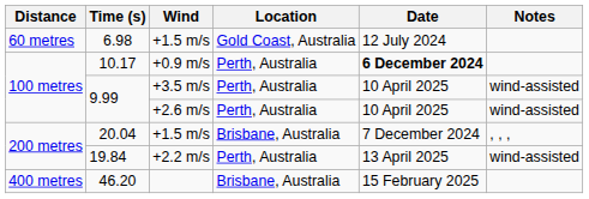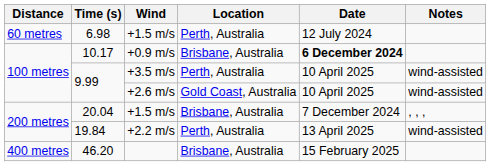 <table class="wikitable">
 <tr>
 <th>Distance</th>
 <th>Time (s)</th>
 <th>Wind</th>
 <th>Location</th>
 <th>Date</th>
 <th>Notes</th>
 </tr>
 <tr>
 <td><a href='#'>60 metres</a></td>
 <td align=center>6.98</td>
 <td>+1.5 m/s</td>
-<td><a href='#'>Gold Coast</a>, Australia</td>
+<td><a href='#'>Perth</a>, Australia</td>
 <td>12 July 2024</td>
 <td></td>
 </tr>
 <tr>
 <td rowspan="3"><a href='#'>100 metres</a></td>
 <td align=center>10.17</td>
 <td>+0.9 m/s</td>
-<td><a href='#'>Perth</a>, Australia</td>
+<td><a href='#'>Brisbane</a>, Australia</td>
 <td><strong>6 December 2024</strong></td>
 <td><strong></strong></td>
 </tr>
 <tr>
 <td rowspan=2>9.99 </td>
 <td>+3.5 m/s</td>
 <td><a href='#'>Perth</a>, Australia</td>
 <td>10 April 2025</td>
 <td>wind-assisted</td>
 </tr>
 <tr>
 <td>+2.6 m/s</td>
-<td><a href='#'>Perth</a>, Australia</td>
+<td><a href='#'>Gold Coast</a>, Australia</td>
 <td>10 April 2025</td>
 <td>wind-assisted</td>
 </tr>
 <tr>
 <td rowspan="2"><a href='#'>200 metres</a></td>
 <td style="text-align:center;">20.04</td>
 <td>+1.5 m/s</td>
 <td><a href='#'>Brisbane</a>, Australia</td>
 <td>7 December 2024</td>
 <td><strong></strong>, <strong></strong>, <strong></strong>, <strong></strong></td>
 </tr>
 <tr>
 <td>19.84 </td>
 <td>+2.2 m/s</td>
 <td><a href='#'>Perth</a>, Australia</td>
 <td>13 April 2025</td>
 <td>wind-assisted</td>
 </tr>
 <tr>
 <td><a href='#'>400 metres</a></td>
 <td style="text-align:center;">46.20</td>
 <td></td>
 <td><a href='#'>Brisbane</a>, Australia</td>
 <td>15 February 2025</td>
 <td></td>
 </tr>
 </table>
